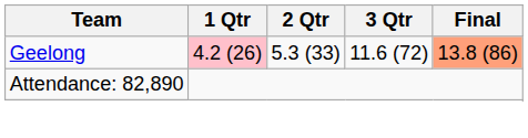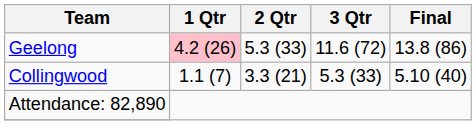 <table class="wikitable">
 <tr>
 <th>Team</th>
 <th>1 Qtr</th>
 <th>2 Qtr</th>
 <th>3 Qtr</th>
 <th>Final</th>
 </tr>
 <tr>
 <td><a href='#'>Geelong</a></td>
 <td align=center style="background: pink;">4.2 (26)</td>
 <td align=center>5.3 (33)</td>
 <td align=center>11.6 (72)</td>
-<td align=center style="background: lightsalmon;">13.8 (86)</td>
+<td align=center>13.8 (86)</td>
+</tr>
+<tr>
+<td><a href='#'>Collingwood</a></td>
+<td align=center>1.1 (7)</td>
+<td align=center>3.3 (21)</td>
+<td align=center>5.3 (33)</td>
+<td align=center>5.10 (40)</td>
 </tr>
 <tr>
 <td align=center>Attendance: 82,890</td>
 </tr>
 <tr>
 </tr>
 </table>
